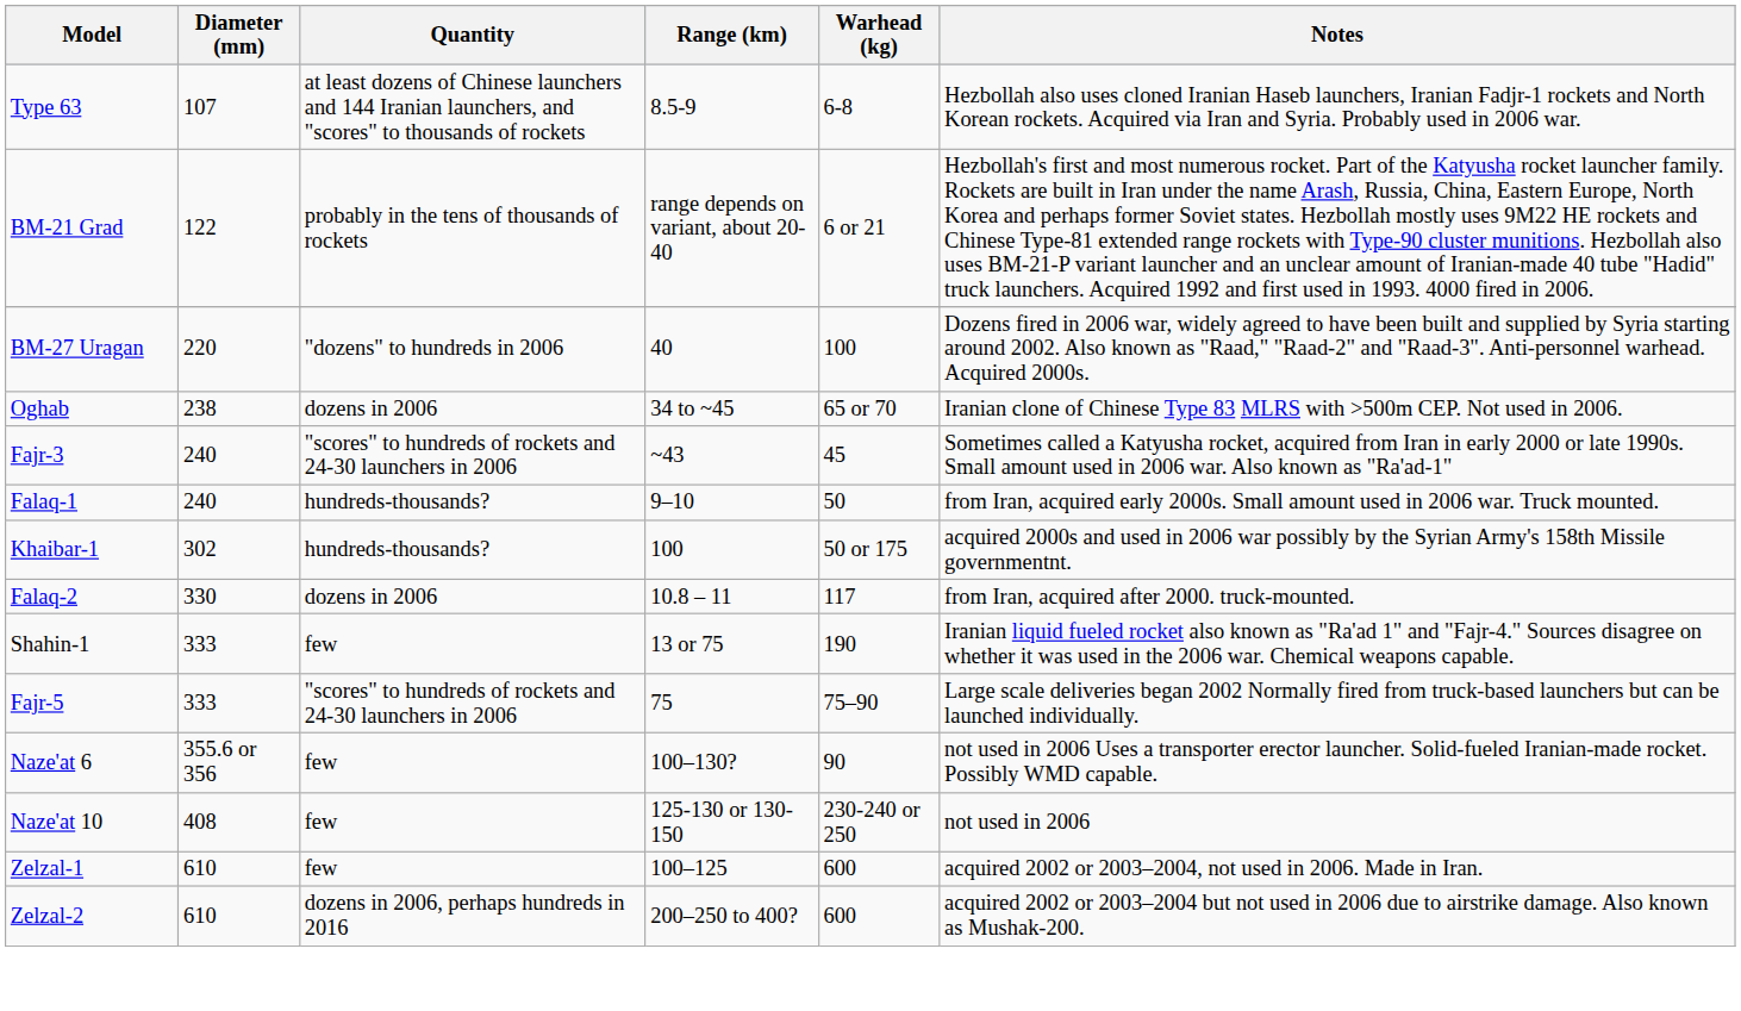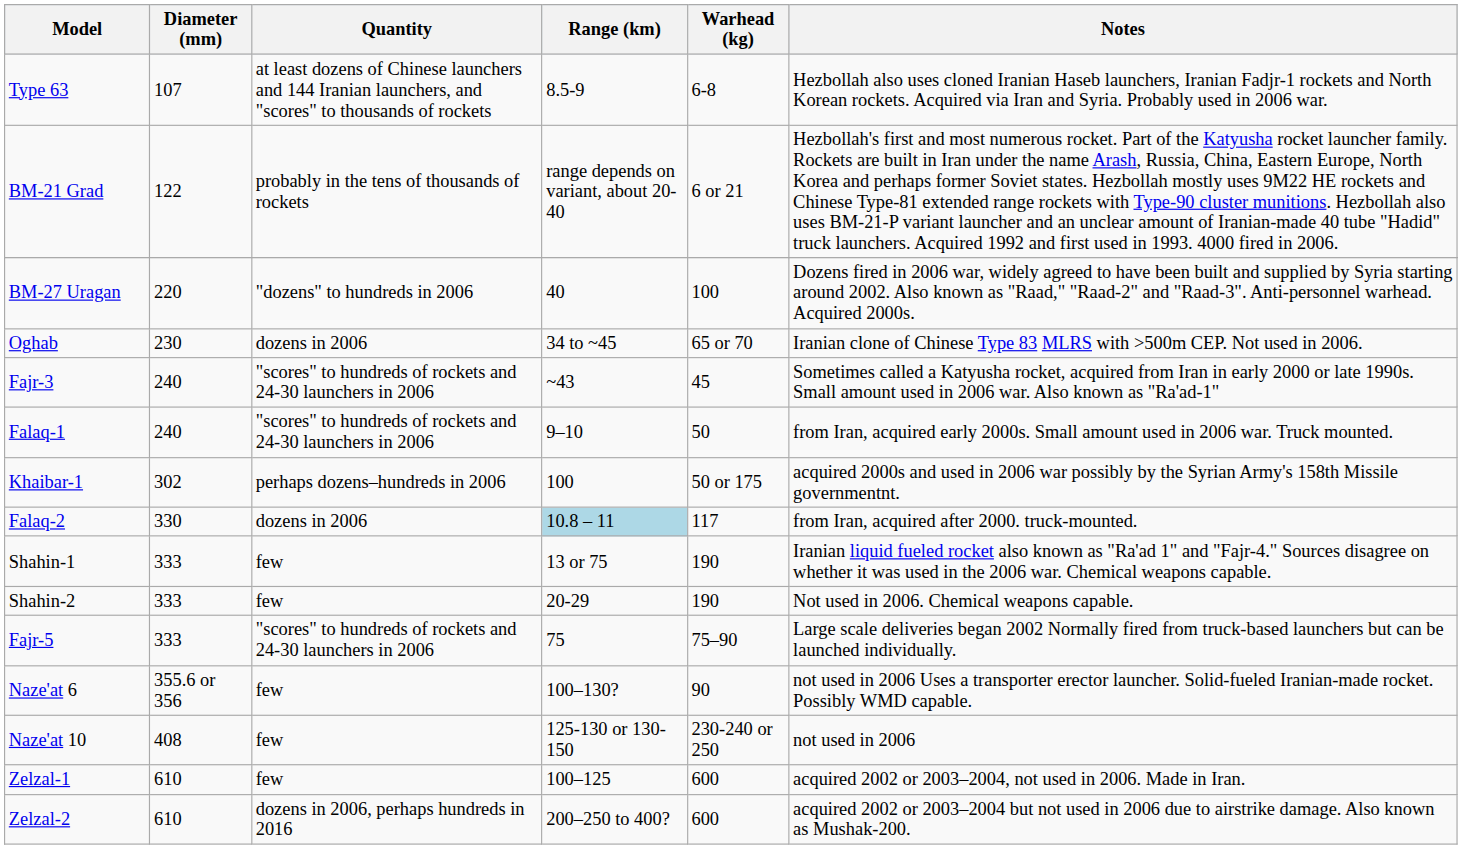 <table class="wikitable" style="width:100%;">
 <tr style="background:#aabccc;">
 <th style="width:10%;">Model</th>
 <th style="width:7%;">Diameter (mm)</th>
 <th style="width:20%;">Quantity</th>
 <th style="width:10%;">Range (km)</th>
 <th style="width:7%;">Warhead (kg)</th>
 <th>Notes</th>
 </tr>
 <tr>
 <td><a href='#'>Type 63</a></td>
 <td>107</td>
 <td>at least dozens of Chinese launchers  and 144 Iranian launchers, and "scores" to thousands of rockets</td>
 <td>8.5-9</td>
 <td>6-8</td>
 <td>Hezbollah also uses cloned Iranian Haseb launchers, Iranian Fadjr-1 rockets and North Korean rockets. Acquired via Iran and Syria. Probably used in 2006 war.</td>
 </tr>
 <tr>
 <td><a href='#'>BM-21 Grad</a></td>
 <td>122</td>
 <td>probably in the tens of thousands of rockets</td>
 <td>range depends on variant, about 20-40</td>
 <td>6 or 21</td>
 <td>Hezbollah's first and most numerous rocket. Part of the <a href='#'>Katyusha</a> rocket launcher family. Rockets are built in Iran under the name <a href='#'>Arash</a>, Russia, China, Eastern Europe, North Korea and perhaps former Soviet states. Hezbollah mostly uses 9M22 HE rockets and Chinese Type-81 extended range rockets with <a href='#'>Type-90 cluster munitions</a>. Hezbollah also uses BM-21-P variant launcher and an unclear amount of Iranian-made 40 tube "Hadid" truck launchers. Acquired 1992 and first used in 1993. 4000 fired in 2006.</td>
 </tr>
 <tr>
 </tr>
 <tr>
 <td><a href='#'>BM-27 Uragan</a></td>
 <td>220</td>
 <td>"dozens" to hundreds in 2006</td>
 <td>40</td>
 <td>100</td>
 <td>Dozens fired in 2006 war, widely agreed to have been built and supplied by Syria starting around 2002. Also known as "Raad," "Raad-2" and "Raad-3". Anti-personnel warhead. Acquired 2000s.</td>
 </tr>
 <tr>
 <td><a href='#'>Oghab</a></td>
-<td>238</td>
+<td>230</td>
 <td>dozens in 2006</td>
 <td>34 to ~45</td>
 <td>65 or 70</td>
 <td>Iranian clone of Chinese <a href='#'>Type 83</a> <a href='#'>MLRS</a> with >500m CEP.  Not used in 2006.</td>
 </tr>
 <tr>
 <td><a href='#'>Fajr-3</a></td>
 <td>240</td>
 <td>"scores" to hundreds of rockets and 24-30 launchers in 2006</td>
 <td>~43</td>
 <td>45</td>
 <td>Sometimes called a Katyusha rocket, acquired from Iran in early 2000 or late 1990s. Small amount used in 2006 war. Also known as "Ra'ad-1"</td>
 </tr>
 <tr>
 <td><a href='#'>Falaq-1</a></td>
 <td>240</td>
-<td>hundreds-thousands?</td>
+<td>"scores" to hundreds of rockets and 24-30 launchers in 2006</td>
 <td>9–10</td>
 <td>50</td>
 <td>from Iran, acquired early 2000s. Small amount used in 2006 war. Truck mounted.</td>
 </tr>
 <tr>
 <td><a href='#'>Khaibar-1</a></td>
 <td>302</td>
-<td>hundreds-thousands?</td>
+<td>perhaps dozens–hundreds in 2006</td>
 <td>100</td>
 <td>50 or 175</td>
 <td>acquired 2000s and used in 2006 war possibly by the Syrian Army's 158th Missile governmentnt.</td>
 </tr>
 <tr>
 <td><a href='#'>Falaq-2</a></td>
 <td>330</td>
 <td>dozens in 2006</td>
-<td>10.8 – 11</td>
+<td style="background: lightblue;">10.8 – 11</td>
 <td>117</td>
 <td>from Iran, acquired after 2000. truck-mounted.</td>
 </tr>
 <tr>
 <td>Shahin-1</td>
 <td>333</td>
 <td>few</td>
 <td>13 or 75</td>
 <td>190</td>
 <td>Iranian <a href='#'>liquid fueled rocket</a> also known as "Ra'ad 1" and "Fajr-4." Sources disagree on whether it was used in the 2006 war. Chemical weapons capable.</td>
+</tr>
+<tr>
+<td>Shahin-2</td>
+<td>333</td>
+<td>few</td>
+<td>20-29</td>
+<td>190</td>
+<td> Not used in 2006. Chemical weapons capable.</td>
 </tr>
 <tr>
 <td><a href='#'>Fajr-5</a></td>
 <td>333</td>
 <td>"scores" to hundreds of rockets and 24-30 launchers in 2006</td>
 <td>75</td>
 <td>75–90</td>
 <td> Large scale deliveries began 2002 Normally fired from truck-based launchers but can be launched individually.</td>
 </tr>
 <tr>
 <td><a href='#'>Naze'at</a> 6</td>
 <td>355.6 or 356</td>
 <td>few</td>
 <td>100–130?</td>
 <td>90</td>
 <td> not used in 2006 Uses a transporter erector launcher. Solid-fueled Iranian-made rocket. Possibly WMD capable.</td>
 </tr>
 <tr>
 <td><a href='#'>Naze'at</a> 10</td>
 <td>408</td>
 <td>few</td>
 <td>125-130 or 130-150</td>
 <td>230-240 or 250</td>
 <td> not used in 2006</td>
 </tr>
 <tr>
 <td><a href='#'>Zelzal-1</a></td>
 <td>610</td>
 <td>few</td>
 <td>100–125</td>
 <td>600</td>
 <td>acquired 2002 or 2003–2004, not used in 2006. Made in Iran.</td>
 </tr>
 <tr>
 <td><a href='#'>Zelzal-2</a></td>
 <td>610</td>
 <td>dozens in 2006, perhaps hundreds in 2016</td>
 <td>200–250 to 400?</td>
 <td>600</td>
 <td>acquired 2002 or 2003–2004 but not used in 2006 due to airstrike damage. Also known as Mushak-200.</td>
 </tr>
 </table>
